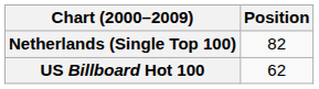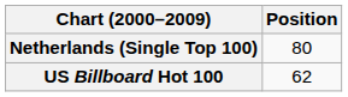 <table class="wikitable sortable plainrowheaders" style="text-align:center">
 <tr>
 <th scope="col">Chart (2000–2009)</th>
 <th scope="col">Position</th>
 </tr>
 <tr>
 <th scope="row">Netherlands (Single Top 100)</th>
-<td>82</td>
+<td>80</td>
 </tr>
 <tr>
 <th scope="row">US <em>Billboard</em> Hot 100</th>
 <td>62</td>
 </tr>
 </table>
